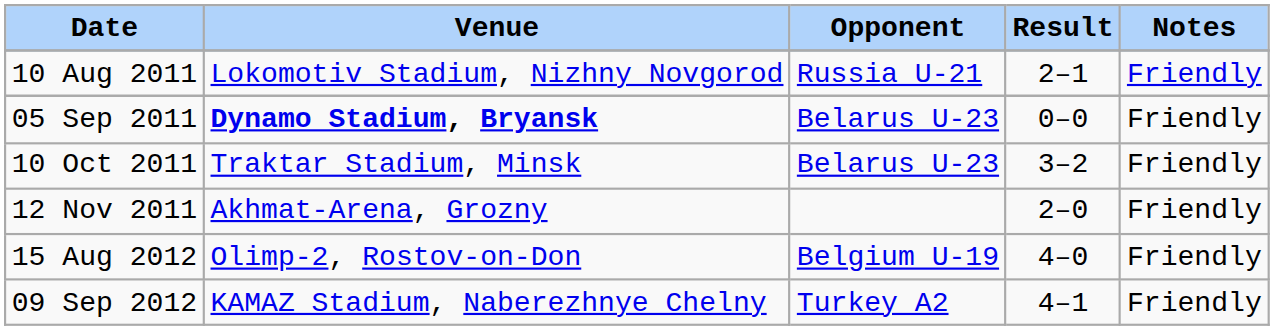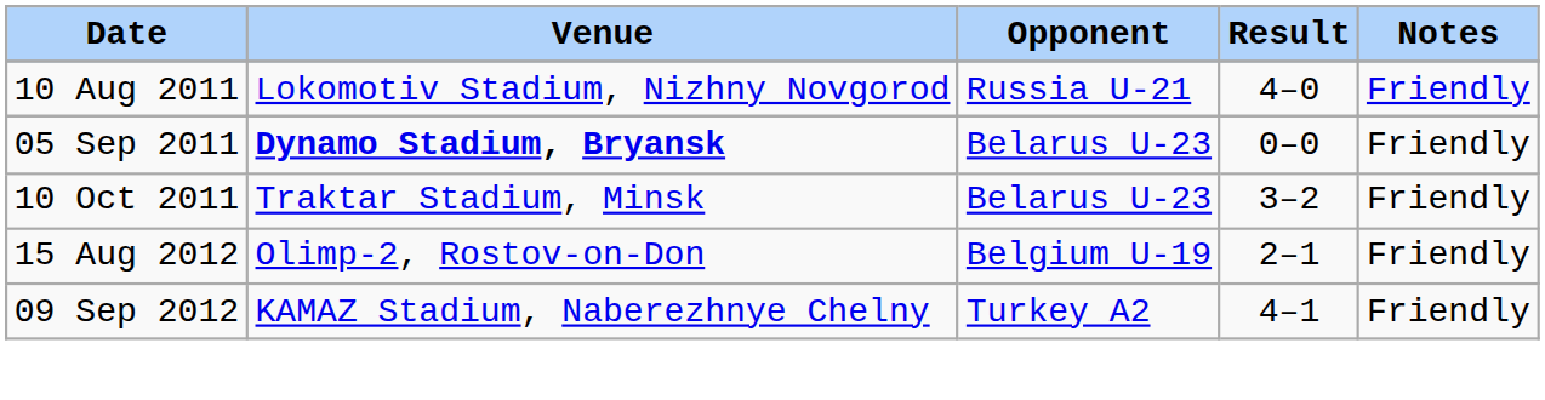 <table class="wikitable">
 <tr>
 <th style="background:#B0D3FB;">Date</th>
 <th style="background:#B0D3FB;">Venue</th>
 <th style="background:#B0D3FB;">Opponent</th>
 <th style="background:#B0D3FB;">Result</th>
 <th style="background:#B0D3FB;">Notes</th>
 </tr>
 <tr>
 </tr>
 <tr style="background:">
 <td>10 Aug 2011</td>
 <td><a href='#'>Lokomotiv Stadium</a>, <a href='#'>Nizhny Novgorod</a></td>
 <td> <a href='#'>Russia U-21</a></td>
-<td align=center>2–1</td>
+<td align=center>4–0</td>
 <td align=left><a href='#'>Friendly</a></td>
 </tr>
 <tr>
 </tr>
 <tr style="background:">
 <td>05 Sep 2011</td>
 <td><strong><a href='#'>Dynamo Stadium</a>, <a href='#'>Bryansk</a></strong></td>
 <td> <a href='#'>Belarus U-23</a></td>
 <td align=center>0–0</td>
 <td align=left>Friendly</td>
 </tr>
 <tr>
 <td>10 Oct 2011</td>
 <td><a href='#'>Traktar Stadium</a>, <a href='#'>Minsk</a></td>
 <td align=left> <a href='#'>Belarus U-23</a></td>
 <td align=center>3–2</td>
 <td align=left>Friendly</td>
 </tr>
 <tr>
-<td>12 Nov 2011</td>
-<td><a href='#'>Akhmat-Arena</a>, <a href='#'>Grozny</a></td>
-<td></td>
-<td align=center>2–0</td>
-<td align=left>Friendly</td>
-</tr>
-<tr>
 <td>15 Aug 2012</td>
 <td><a href='#'>Olimp-2</a>, <a href='#'>Rostov-on-Don</a></td>
 <td> <a href='#'>Belgium U-19</a></td>
-<td align=center>4–0</td>
+<td align=center>2–1</td>
 <td align=left>Friendly</td>
 </tr>
 <tr>
 <td>09 Sep 2012</td>
 <td><a href='#'>KAMAZ Stadium</a>, <a href='#'>Naberezhnye Chelny</a></td>
 <td> <a href='#'>Turkey A2</a></td>
 <td align=center>4–1</td>
 <td align=left>Friendly</td>
 </tr>
 </table>
